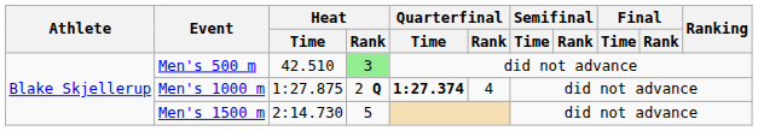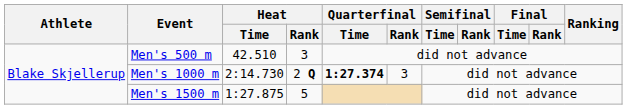 <table class="wikitable">
 <tr>
 <th rowspan="2">Athlete</th>
 <th rowspan="2">Event</th>
 <th colspan="2">Heat</th>
 <th colspan="2">Quarterfinal</th>
 <th colspan="2">Semifinal</th>
 <th colspan="2">Final</th>
 <th rowspan="2">Ranking</th>
 </tr>
 <tr>
 <th>Time</th>
 <th>Rank</th>
 <th>Time</th>
 <th>Rank</th>
 <th>Time</th>
 <th>Rank</th>
 <th>Time</th>
 <th>Rank</th>
 </tr>
 <tr>
 <td rowspan="3"><a href='#'>Blake Skjellerup</a></td>
 <td><a href='#'>Men's 500 m</a></td>
 <td align="center">42.510</td>
-<td align="center" style="background: lightgreen;">3</td>
+<td align="center">3</td>
 <td align="center" colspan="7">did not advance</td>
 </tr>
 <tr>
 <td><a href='#'>Men's 1000 m</a></td>
-<td align="center">1:27.875</td>
+<td align="center">2:14.730</td>
 <td align="center">2 <strong>Q</strong></td>
 <td align="center"><strong>1:27.374</strong></td>
-<td align="center">4</td>
+<td align="center">3</td>
 <td align="center" colspan=5>did not advance</td>
 </tr>
 <tr>
 <td><a href='#'>Men's 1500 m</a></td>
-<td align="center">2:14.730</td>
+<td align="center">1:27.875</td>
 <td align="center">5</td>
 <td align="center" colspan="2" bgcolor="wheat"></td>
 <td align="center" colspan="5">did not advance</td>
 </tr>
 </table>
